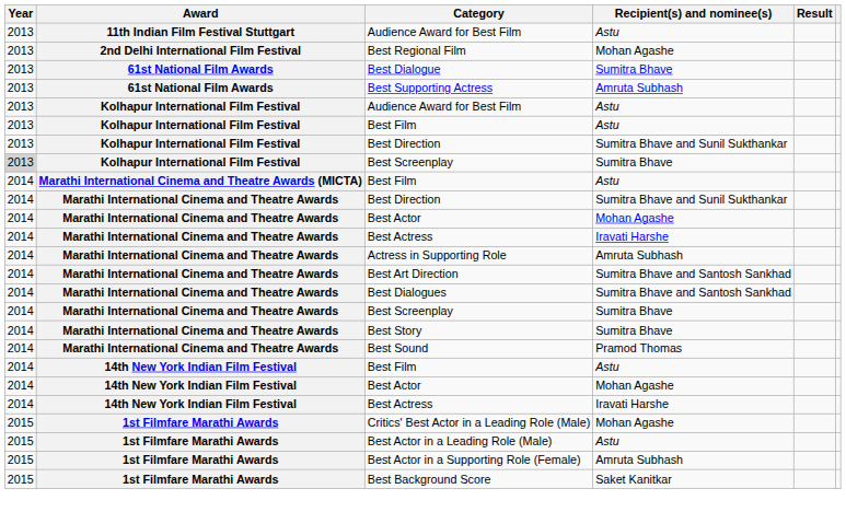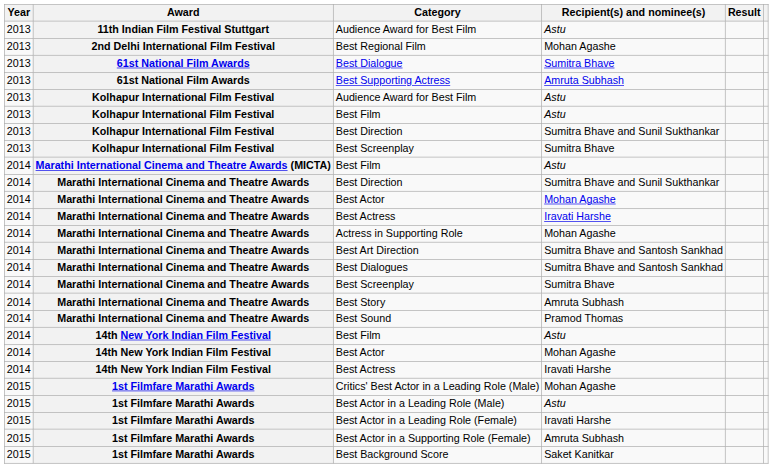 <table class="wikitable plainrowheaders sortable">
 <tr>
 <th scope="col">Year</th>
 <th scope="col">Award</th>
 <th scope="col">Category</th>
 <th scope="col">Recipient(s) and nominee(s)</th>
 <th scope="col">Result</th>
 <th scope="col" class="unsortable"></th>
 </tr>
 <tr>
 <td>2013</td>
 <th scope="row">11th Indian Film Festival Stuttgart</th>
 <td>Audience Award for Best Film</td>
 <td><em>Astu</em></td>
 <td></td>
 <td></td>
 </tr>
 <tr>
 <td>2013</td>
 <th scope="row">2nd Delhi International Film Festival</th>
 <td>Best Regional Film</td>
 <td>Mohan Agashe</td>
 <td></td>
 <td></td>
 </tr>
 <tr>
 <td>2013</td>
 <th scope="row"><a href='#'>61st National Film Awards</a></th>
 <td><a href='#'>Best Dialogue</a></td>
 <td><a href='#'>Sumitra Bhave</a></td>
 <td></td>
 <td></td>
 </tr>
 <tr>
 <td>2013</td>
 <th scope="row">61st National Film Awards</th>
 <td><a href='#'>Best Supporting Actress</a></td>
 <td><a href='#'>Amruta Subhash</a></td>
 <td></td>
 <td></td>
 </tr>
 <tr>
 <td>2013</td>
 <th scope="row">Kolhapur International Film Festival</th>
 <td>Audience Award for Best Film</td>
 <td><em>Astu</em></td>
 <td></td>
 <td></td>
 </tr>
 <tr>
 <td>2013</td>
 <th scope="row">Kolhapur International Film Festival</th>
 <td>Best Film</td>
 <td><em>Astu</em></td>
 <td></td>
 <td></td>
 </tr>
 <tr>
 <td>2013</td>
 <th scope="row">Kolhapur International Film Festival</th>
 <td>Best Direction</td>
 <td>Sumitra Bhave and Sunil Sukthankar</td>
 <td></td>
 <td></td>
 </tr>
 <tr>
-<td style="background: lightgrey;">2013</td>
+<td>2013</td>
 <th scope="row">Kolhapur International Film Festival</th>
 <td>Best Screenplay</td>
 <td>Sumitra Bhave</td>
 <td></td>
 <td></td>
 </tr>
 <tr>
 <td>2014</td>
 <th scope="row"><a href='#'>Marathi International Cinema and Theatre Awards</a> (MICTA)</th>
 <td>Best Film</td>
 <td><em>Astu</em></td>
 <td></td>
 <td></td>
 </tr>
 <tr>
 <td>2014</td>
 <th scope="row">Marathi International Cinema and Theatre Awards</th>
 <td>Best Direction</td>
 <td>Sumitra Bhave and Sunil Sukthankar</td>
 <td></td>
 <td></td>
 </tr>
 <tr>
 <td>2014</td>
 <th scope="row">Marathi International Cinema and Theatre Awards</th>
 <td>Best Actor</td>
 <td><a href='#'>Mohan Agashe</a></td>
 <td></td>
 <td></td>
 </tr>
 <tr>
 <td>2014</td>
 <th scope="row">Marathi International Cinema and Theatre Awards</th>
 <td>Best Actress</td>
 <td><a href='#'>Iravati Harshe</a></td>
 <td></td>
 <td></td>
 </tr>
 <tr>
 <td>2014</td>
 <th scope="row">Marathi International Cinema and Theatre Awards</th>
 <td>Actress in Supporting Role</td>
-<td>Amruta Subhash</td>
+<td>Mohan Agashe</td>
 <td></td>
 <td></td>
 </tr>
 <tr>
 <td>2014</td>
 <th scope="row">Marathi International Cinema and Theatre Awards</th>
 <td>Best Art Direction</td>
 <td>Sumitra Bhave and Santosh Sankhad</td>
 <td></td>
 <td></td>
 </tr>
 <tr>
 <td>2014</td>
 <th scope="row">Marathi International Cinema and Theatre Awards</th>
 <td>Best Dialogues</td>
 <td>Sumitra Bhave and Santosh Sankhad</td>
 <td></td>
 <td></td>
 </tr>
 <tr>
 <td>2014</td>
 <th scope="row">Marathi International Cinema and Theatre Awards</th>
 <td>Best Screenplay</td>
 <td>Sumitra Bhave</td>
 <td></td>
 <td></td>
 </tr>
 <tr>
 <td>2014</td>
 <th scope="row">Marathi International Cinema and Theatre Awards</th>
 <td>Best Story</td>
-<td>Sumitra Bhave</td>
+<td>Amruta Subhash</td>
 <td></td>
 <td></td>
 </tr>
 <tr>
 <td>2014</td>
 <th scope="row">Marathi International Cinema and Theatre Awards</th>
 <td>Best Sound</td>
 <td>Pramod Thomas</td>
 <td></td>
 <td></td>
 </tr>
 <tr>
 <td>2014</td>
 <th scope="row">14th <a href='#'>New York Indian Film Festival</a></th>
 <td>Best Film</td>
 <td><em>Astu</em></td>
 <td></td>
 <td></td>
 </tr>
 <tr>
 <td>2014</td>
 <th scope="row">14th New York Indian Film Festival</th>
 <td>Best Actor</td>
 <td>Mohan Agashe</td>
 <td></td>
 <td></td>
 </tr>
 <tr>
 <td>2014</td>
 <th scope="row">14th New York Indian Film Festival</th>
 <td>Best Actress</td>
 <td>Iravati Harshe</td>
 <td></td>
 <td></td>
 </tr>
 <tr>
 <td>2015</td>
 <th scope="row"><a href='#'>1st Filmfare Marathi Awards</a></th>
 <td>Critics' Best Actor in a Leading Role (Male)</td>
 <td>Mohan Agashe</td>
 <td></td>
 <td></td>
 </tr>
 <tr>
 <td>2015</td>
 <th scope="row">1st Filmfare Marathi Awards</th>
 <td>Best Actor in a Leading Role (Male)</td>
 <td><em>Astu</em></td>
 <td></td>
 <td></td>
 </tr>
 <tr>
 <td>2015</td>
 <th scope="row">1st Filmfare Marathi Awards</th>
+<td>Best Actor in a Leading Role (Female)</td>
+<td>Iravati Harshe</td>
+<td></td>
+<td></td>
+</tr>
+<tr>
+<td>2015</td>
+<th scope="row">1st Filmfare Marathi Awards</th>
 <td>Best Actor in a Supporting Role (Female)</td>
 <td>Amruta Subhash</td>
 <td></td>
 <td></td>
 </tr>
 <tr>
 <td>2015</td>
 <th scope="row">1st Filmfare Marathi Awards</th>
 <td>Best Background Score</td>
 <td>Saket Kanitkar</td>
 <td></td>
 <td></td>
 </tr>
 </table>
